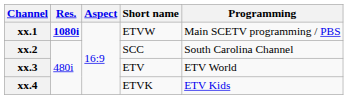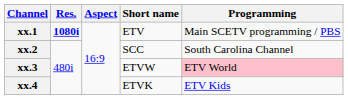 <table class="wikitable">
 <tr>
 <th scope = "col"><a href='#'>Channel</a></th>
 <th scope = "col"><a href='#'>Res.</a></th>
 <th scope = "col"><a href='#'>Aspect</a></th>
 <th scope = "col">Short name</th>
 <th scope = "col">Programming</th>
 </tr>
 <tr>
 <th scope = "row">xx.1</th>
 <td><strong><a href='#'>1080i</a></strong></td>
 <td rowspan=4><a href='#'>16:9</a></td>
-<td>ETVW</td>
+<td>ETV</td>
 <td>Main SCETV programming / <a href='#'>PBS</a></td>
 </tr>
 <tr>
 <th scope = "row">xx.2</th>
 <td rowspan=3><a href='#'>480i</a></td>
 <td>SCC</td>
 <td>South Carolina Channel<br></td>
 </tr>
 <tr>
 <th scope = "row">xx.3</th>
-<td>ETV</td>
-<td>ETV World<br></td>
+<td>ETVW</td>
+<td style="background: pink;">ETV World<br></td>
 </tr>
 <tr>
 <th scope = "row">xx.4</th>
 <td>ETVK</td>
 <td><a href='#'>ETV Kids</a></td>
 </tr>
 </table>
